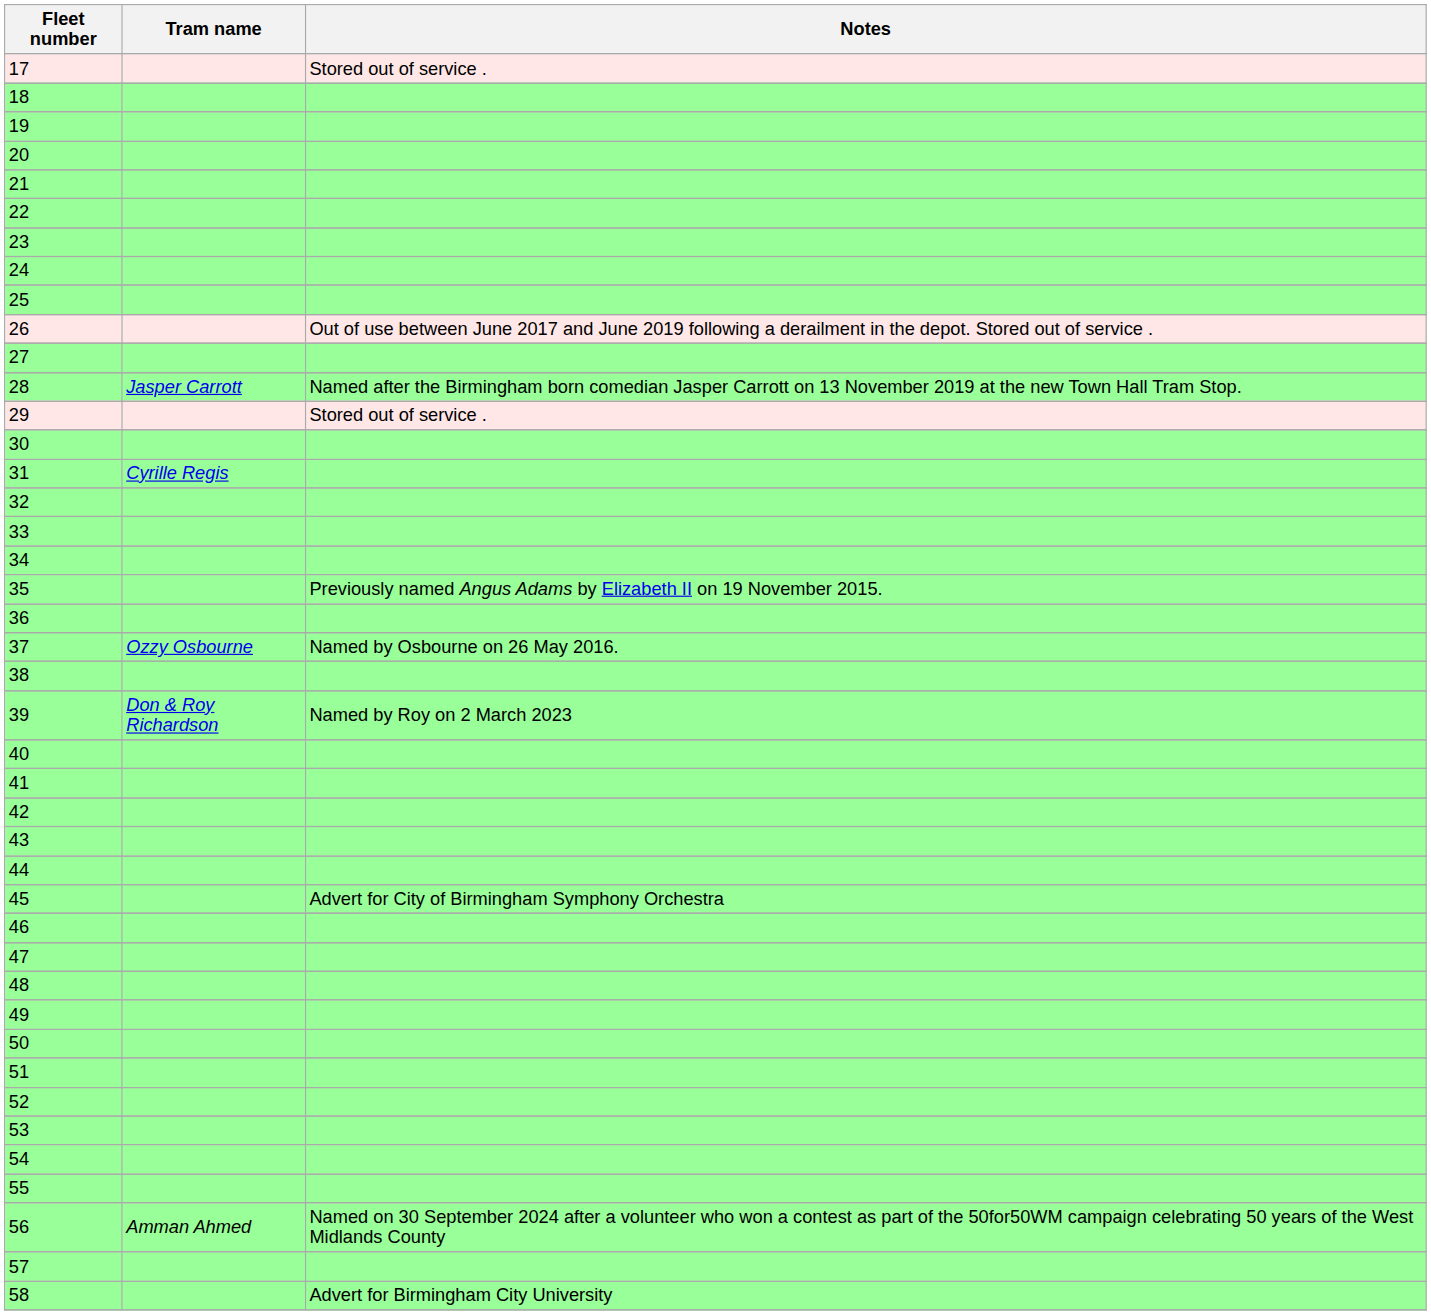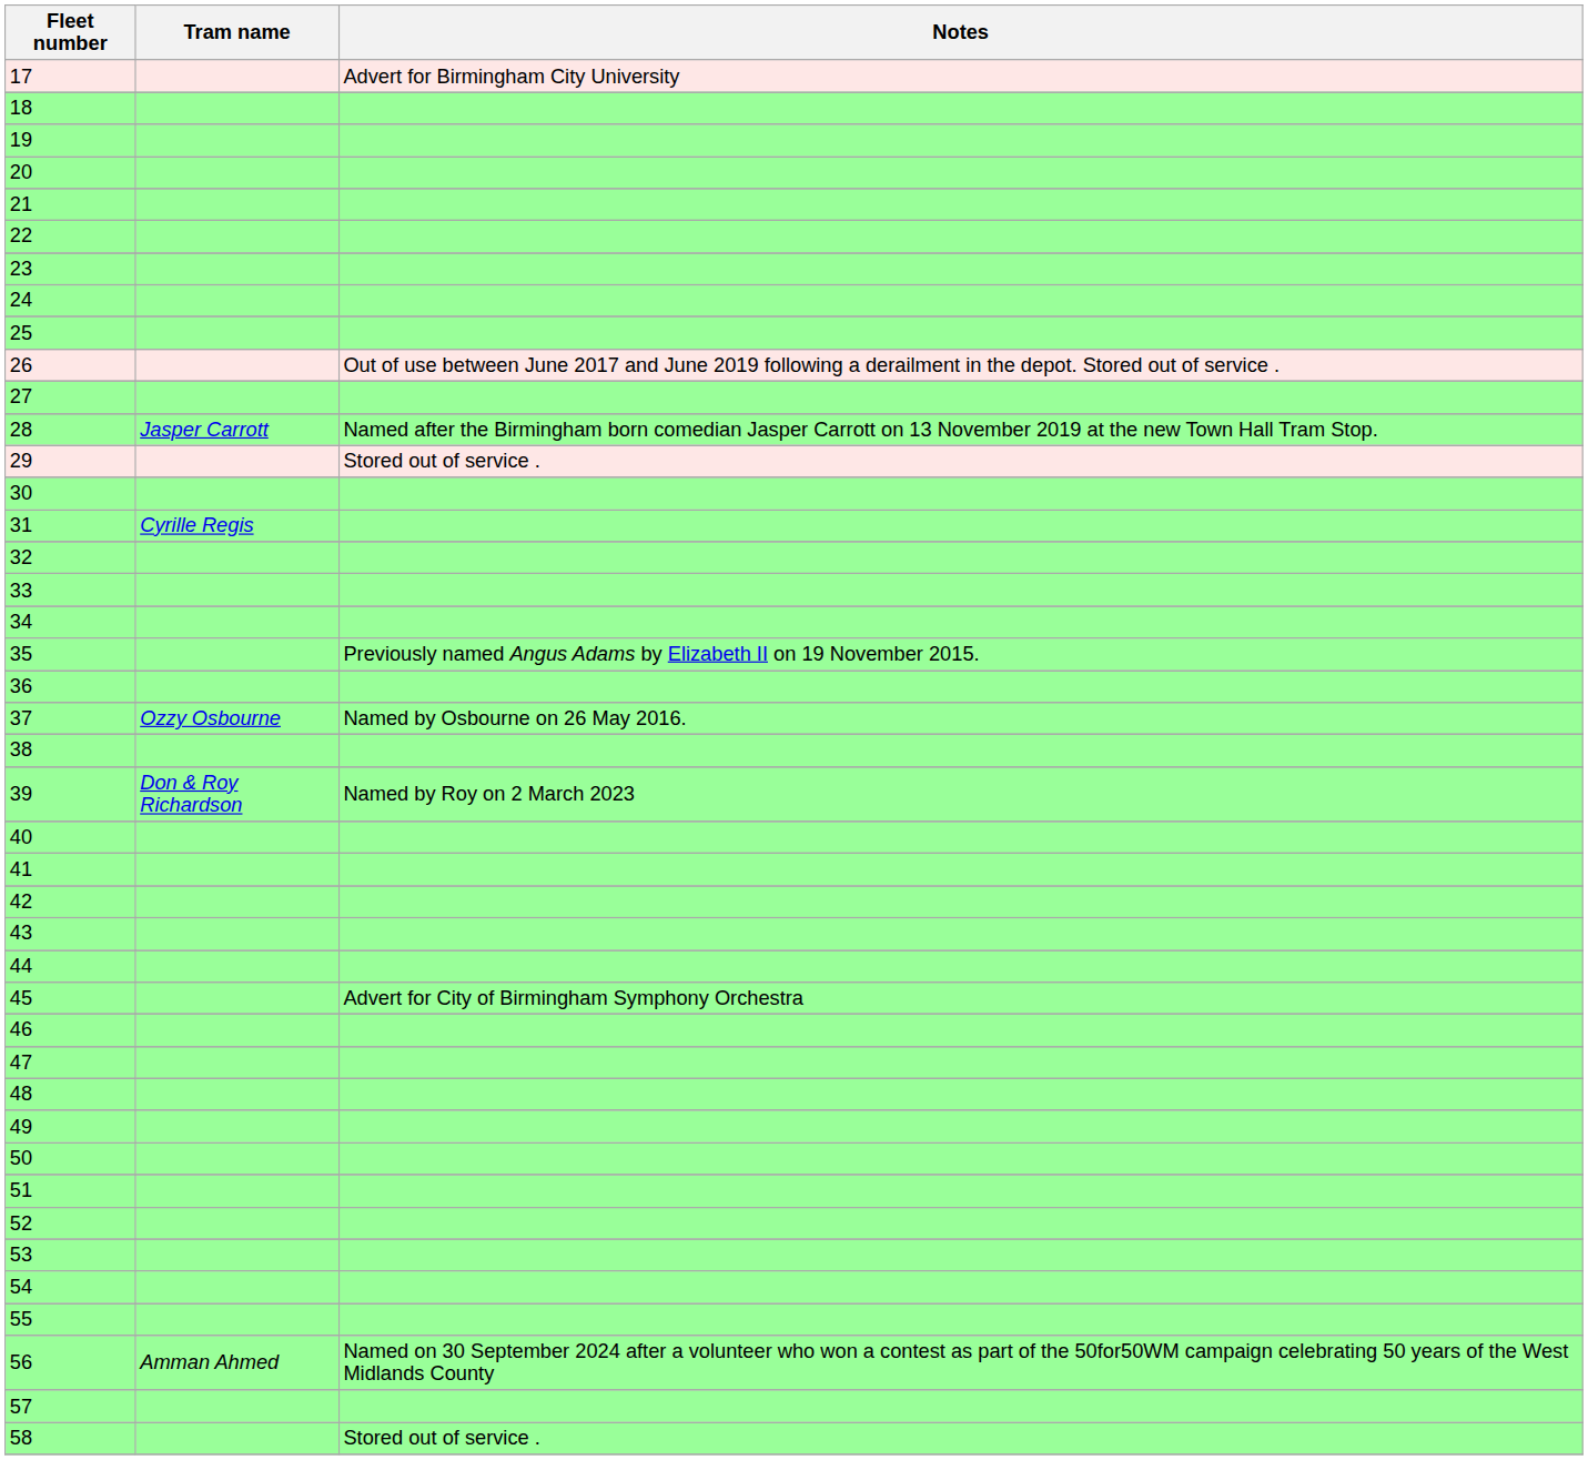 <table class="wikitable">
 <tr>
 <th>Fleet number</th>
 <th>Tram name</th>
 <th>Notes</th>
 </tr>
 <tr>
 </tr>
 <tr bgcolor=#fee7e6>
 <td>17</td>
 <td></td>
-<td>Stored out of service .</td>
+<td>Advert for Birmingham City University</td>
 </tr>
 <tr>
 </tr>
 <tr bgcolor=#99ff99>
 <td>18</td>
 <td></td>
 <td></td>
 </tr>
 <tr>
 </tr>
 <tr bgcolor=#99ff99>
 <td>19</td>
 <td></td>
 <td></td>
 </tr>
 <tr>
 </tr>
 <tr bgcolor=#99ff99>
 <td>20</td>
 <td></td>
 <td></td>
 </tr>
 <tr>
 </tr>
 <tr bgcolor=#99ff99>
 <td>21</td>
 <td></td>
 <td></td>
 </tr>
 <tr>
 </tr>
 <tr bgcolor=#99ff99>
 <td>22</td>
 <td></td>
 <td></td>
 </tr>
 <tr>
 </tr>
 <tr bgcolor=#99ff99>
 <td>23</td>
 <td></td>
 <td></td>
 </tr>
 <tr>
 </tr>
 <tr bgcolor=#99ff99>
 <td>24</td>
 <td></td>
 <td></td>
 </tr>
 <tr>
 </tr>
 <tr bgcolor=#99ff99>
 <td>25</td>
 <td></td>
 <td></td>
 </tr>
 <tr>
 </tr>
 <tr bgcolor=#fee7e6>
 <td>26</td>
 <td></td>
 <td>Out of use between June 2017 and June 2019 following a derailment in the depot. Stored out of service .</td>
 </tr>
 <tr>
 </tr>
 <tr bgcolor=#99ff99>
 <td>27</td>
 <td></td>
 <td></td>
 </tr>
 <tr>
 </tr>
 <tr bgcolor=#99ff99>
 <td>28</td>
 <td><em><a href='#'>Jasper Carrott</a></em></td>
 <td>Named after the Birmingham born comedian Jasper Carrott on 13 November 2019 at the new Town Hall Tram Stop.</td>
 </tr>
 <tr>
 </tr>
 <tr bgcolor=#fee7e6>
 <td>29</td>
 <td></td>
 <td>Stored out of service .</td>
 </tr>
 <tr>
 </tr>
 <tr bgcolor=#99ff99>
 <td>30</td>
 <td></td>
 <td></td>
 </tr>
 <tr>
 </tr>
 <tr bgcolor=#99ff99>
 <td>31</td>
 <td><em><a href='#'>Cyrille Regis</a></em></td>
 <td></td>
 </tr>
 <tr>
 </tr>
 <tr bgcolor=#99ff99>
 <td>32</td>
 <td></td>
 <td></td>
 </tr>
 <tr>
 </tr>
 <tr bgcolor=#99ff99>
 <td>33</td>
 <td></td>
 <td></td>
 </tr>
 <tr>
 </tr>
 <tr bgcolor=#99ff99>
 <td>34</td>
 <td></td>
 <td></td>
 </tr>
 <tr>
 </tr>
 <tr bgcolor=#99ff99>
 <td>35</td>
 <td></td>
 <td>Previously named <em>Angus Adams</em> by <a href='#'>Elizabeth II</a> on 19 November 2015.</td>
 </tr>
 <tr>
 </tr>
 <tr bgcolor=#99ff99>
 <td>36</td>
 <td></td>
 <td></td>
 </tr>
 <tr>
 </tr>
 <tr bgcolor=#99ff99>
 <td>37</td>
 <td><em><a href='#'>Ozzy Osbourne</a></em></td>
 <td>Named by Osbourne on 26 May 2016.</td>
 </tr>
 <tr>
 </tr>
 <tr bgcolor=#99ff99>
 <td>38</td>
 <td></td>
 <td></td>
 </tr>
 <tr>
 </tr>
 <tr bgcolor=#99ff99>
 <td>39</td>
 <td><em><a href='#'>Don & Roy Richardson</a></em></td>
 <td>Named by Roy on 2 March 2023</td>
 </tr>
 <tr>
 </tr>
 <tr bgcolor=#99ff99>
 <td>40</td>
 <td></td>
 <td></td>
 </tr>
 <tr>
 </tr>
 <tr bgcolor=#99ff99>
 <td>41</td>
 <td></td>
 <td></td>
 </tr>
 <tr>
 </tr>
 <tr bgcolor=#99ff99>
 <td>42</td>
 <td></td>
 <td></td>
 </tr>
 <tr>
 </tr>
 <tr bgcolor=#99ff99>
 <td>43</td>
 <td></td>
 <td></td>
 </tr>
 <tr>
 </tr>
 <tr bgcolor=#99ff99>
 <td>44</td>
 <td></td>
 <td></td>
 </tr>
 <tr>
 </tr>
 <tr bgcolor=#99ff99>
 <td>45</td>
 <td></td>
 <td>Advert for City of Birmingham Symphony Orchestra</td>
 </tr>
 <tr>
 </tr>
 <tr bgcolor=#99ff99>
 <td>46</td>
 <td></td>
 <td></td>
 </tr>
 <tr>
 </tr>
 <tr bgcolor=#99ff99>
 <td>47</td>
 <td></td>
 <td></td>
 </tr>
 <tr>
 </tr>
 <tr bgcolor=#99ff99>
 <td>48</td>
 <td></td>
 <td></td>
 </tr>
 <tr>
 </tr>
 <tr bgcolor=#99ff99>
 <td>49</td>
 <td></td>
 <td></td>
 </tr>
 <tr>
 </tr>
 <tr bgcolor=#99ff99>
 <td>50</td>
 <td></td>
 <td></td>
 </tr>
 <tr>
 </tr>
 <tr bgcolor=#99ff99>
 <td>51</td>
 <td></td>
 <td></td>
 </tr>
 <tr>
 </tr>
 <tr bgcolor=#99ff99>
 <td>52</td>
 <td></td>
 <td></td>
 </tr>
 <tr>
 </tr>
 <tr bgcolor=#99ff99>
 <td>53</td>
 <td></td>
 <td></td>
 </tr>
 <tr>
 </tr>
 <tr bgcolor=#99ff99>
 <td>54</td>
 <td></td>
 <td></td>
 </tr>
 <tr>
 </tr>
 <tr bgcolor=#99ff99>
 <td>55</td>
 <td></td>
 <td></td>
 </tr>
 <tr>
 </tr>
 <tr bgcolor=#99ff99>
 <td>56</td>
 <td><em>Amman Ahmed</em></td>
 <td>Named on 30 September 2024 after a volunteer who won a contest as part of the 50for50WM campaign celebrating 50 years of the West Midlands County</td>
 </tr>
 <tr>
 </tr>
 <tr bgcolor=#99ff99>
 <td>57</td>
 <td></td>
 <td></td>
 </tr>
 <tr>
 </tr>
 <tr bgcolor=#99ff99>
 <td>58</td>
 <td></td>
-<td>Advert for Birmingham City University</td>
+<td>Stored out of service .</td>
 </tr>
 <tr>
 </tr>
 </table>
